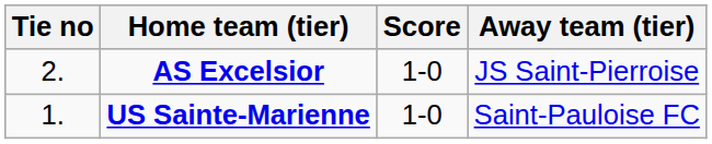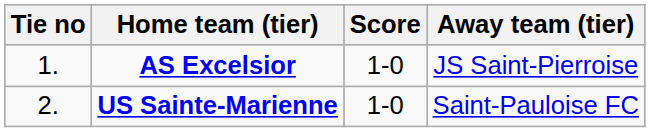 <table class="wikitable" style="text-align: center">
 <tr>
 <th>Tie no</th>
 <th>Home team (tier)</th>
 <th>Score</th>
 <th>Away team (tier)</th>
 </tr>
 <tr>
-<td>2.</td>
+<td>1.</td>
 <td> <strong><a href='#'>AS Excelsior</a></strong></td>
 <td>1-0</td>
 <td><a href='#'>JS Saint-Pierroise</a> </td>
 </tr>
 <tr>
-<td>1.</td>
+<td>2.</td>
 <td> <strong><a href='#'>US Sainte-Marienne</a></strong></td>
 <td>1-0</td>
 <td><a href='#'>Saint-Pauloise FC</a> </td>
 </tr>
 </table>
